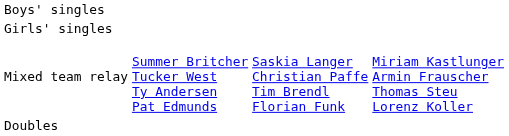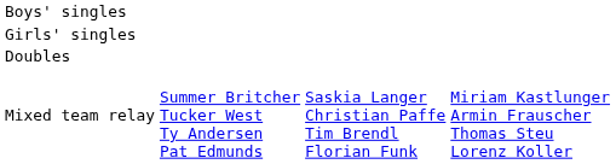 <table>
 <tr>
 <td>Boys' singles<br></td>
 <td></td>
 <td></td>
 <td></td>
 </tr>
 <tr>
 <td>Girls' singles<br></td>
 <td></td>
 <td></td>
 <td></td>
 </tr>
 <tr>
+<td>Doubles<br></td>
+<td></td>
+<td></td>
+<td></td>
+</tr>
+<tr>
 <td>Mixed team relay<br></td>
 <td><br><a href='#'>Summer Britcher</a><br><a href='#'>Tucker West</a><br><a href='#'>Ty Andersen</a><br><a href='#'>Pat Edmunds</a></td>
 <td><br><a href='#'>Saskia Langer</a><br><a href='#'>Christian Paffe</a><br><a href='#'>Tim Brendl</a><br><a href='#'>Florian Funk</a></td>
 <td><br><a href='#'>Miriam Kastlunger</a><br><a href='#'>Armin Frauscher</a><br><a href='#'>Thomas Steu</a><br><a href='#'>Lorenz Koller</a></td>
 </tr>
-<tr>
-<td>Doubles<br></td>
-<td></td>
-<td></td>
-<td></td>
-</tr>
 </table>
